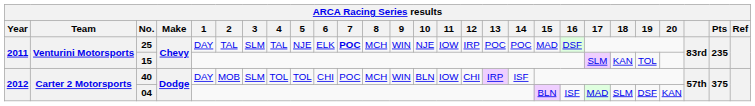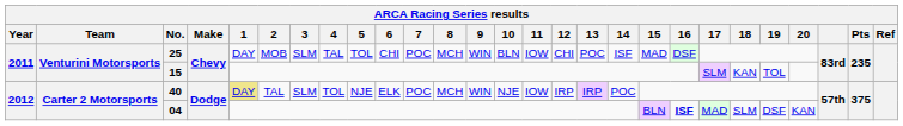 <table class="wikitable" style="text-align:center; font-size:75%">
 <tr>
 <th colspan=48><a href='#'>ARCA Racing Series</a> results</th>
 </tr>
 <tr>
 <th>Year</th>
 <th>Team</th>
 <th>No.</th>
 <th>Make</th>
 <th>1</th>
 <th>2</th>
 <th>3</th>
 <th>4</th>
 <th>5</th>
 <th>6</th>
 <th>7</th>
 <th>8</th>
 <th>9</th>
 <th>10</th>
 <th>11</th>
 <th>12</th>
 <th>13</th>
 <th>14</th>
 <th>15</th>
 <th>16</th>
 <th>17</th>
 <th>18</th>
 <th>19</th>
 <th>20</th>
 <th></th>
 <th>Pts</th>
 <th>Ref</th>
 </tr>
 <tr>
 <th rowspan=2><a href='#'>2011</a></th>
 <th rowspan=2><a href='#'>Venturini Motorsports</a></th>
 <th>25</th>
 <th rowspan=2><a href='#'>Chevy</a></th>
 <td><a href='#'>DAY</a></td>
-<td><a href='#'>TAL</a></td>
+<td><a href='#'>MOB</a></td>
 <td><a href='#'>SLM</a></td>
 <td><a href='#'>TAL</a></td>
-<td><a href='#'>NJE</a></td>
-<td><a href='#'>ELK</a></td>
-<td><strong><a href='#'>POC</a></strong></td>
+<td><a href='#'>TOL</a></td>
+<td><a href='#'>CHI</a></td>
+<td><a href='#'>POC</a></td>
 <td><a href='#'>MCH</a></td>
 <td><a href='#'>WIN</a></td>
-<td><a href='#'>NJE</a></td>
+<td><a href='#'>BLN</a></td>
 <td><a href='#'>IOW</a></td>
-<td><a href='#'>IRP</a></td>
+<td><a href='#'>CHI</a></td>
 <td><a href='#'>POC</a></td>
-<td><a href='#'>POC</a></td>
+<td><a href='#'>ISF</a></td>
 <td><a href='#'>MAD</a></td>
 <td style="background:#DFFFDF;"><a href='#'>DSF</a><br></td>
 <td colspan=4></td>
 <th rowspan=2>83rd</th>
 <th rowspan=2>235</th>
 <th rowspan=2></th>
 </tr>
 <tr>
 <th>15</th>
 <td colspan=16></td>
 <td style="background:#EFCFFF;"><a href='#'>SLM</a><br></td>
 <td><a href='#'>KAN</a></td>
 <td><a href='#'>TOL</a></td>
 <td></td>
 </tr>
 <tr>
 <th rowspan=2><a href='#'>2012</a></th>
 <th rowspan=2><a href='#'>Carter 2 Motorsports</a></th>
 <th>40</th>
 <th rowspan=2><a href='#'>Dodge</a></th>
-<td><a href='#'>DAY</a></td>
-<td><a href='#'>MOB</a></td>
+<td style="background: khaki;"><a href='#'>DAY</a></td>
+<td><a href='#'>TAL</a></td>
 <td><a href='#'>SLM</a></td>
 <td><a href='#'>TOL</a></td>
-<td><a href='#'>TOL</a></td>
-<td><a href='#'>CHI</a></td>
+<td><a href='#'>NJE</a></td>
+<td><a href='#'>ELK</a></td>
 <td><a href='#'>POC</a></td>
 <td><a href='#'>MCH</a></td>
 <td><a href='#'>WIN</a></td>
-<td><a href='#'>BLN</a></td>
+<td><a href='#'>NJE</a></td>
 <td><a href='#'>IOW</a></td>
-<td><a href='#'>CHI</a></td>
+<td><a href='#'>IRP</a></td>
 <td style="background:#EFCFFF;"><a href='#'>IRP</a><br></td>
-<td><a href='#'>ISF</a></td>
+<td><a href='#'>POC</a></td>
 <td colspan=6></td>
 <th rowspan=2>57th</th>
 <th rowspan=2>375</th>
 <th rowspan=2></th>
 </tr>
 <tr>
 <th>04</th>
 <td colspan=14></td>
 <td style="background:#EFCFFF;"><a href='#'>BLN</a><br></td>
-<td><a href='#'>ISF</a></td>
+<td><strong><a href='#'>ISF</a></strong></td>
 <td style="background:#DFFFDF;"><a href='#'>MAD</a><br></td>
 <td><a href='#'>SLM</a></td>
 <td><a href='#'>DSF</a></td>
 <td><a href='#'>KAN</a></td>
 </tr>
 </table>
